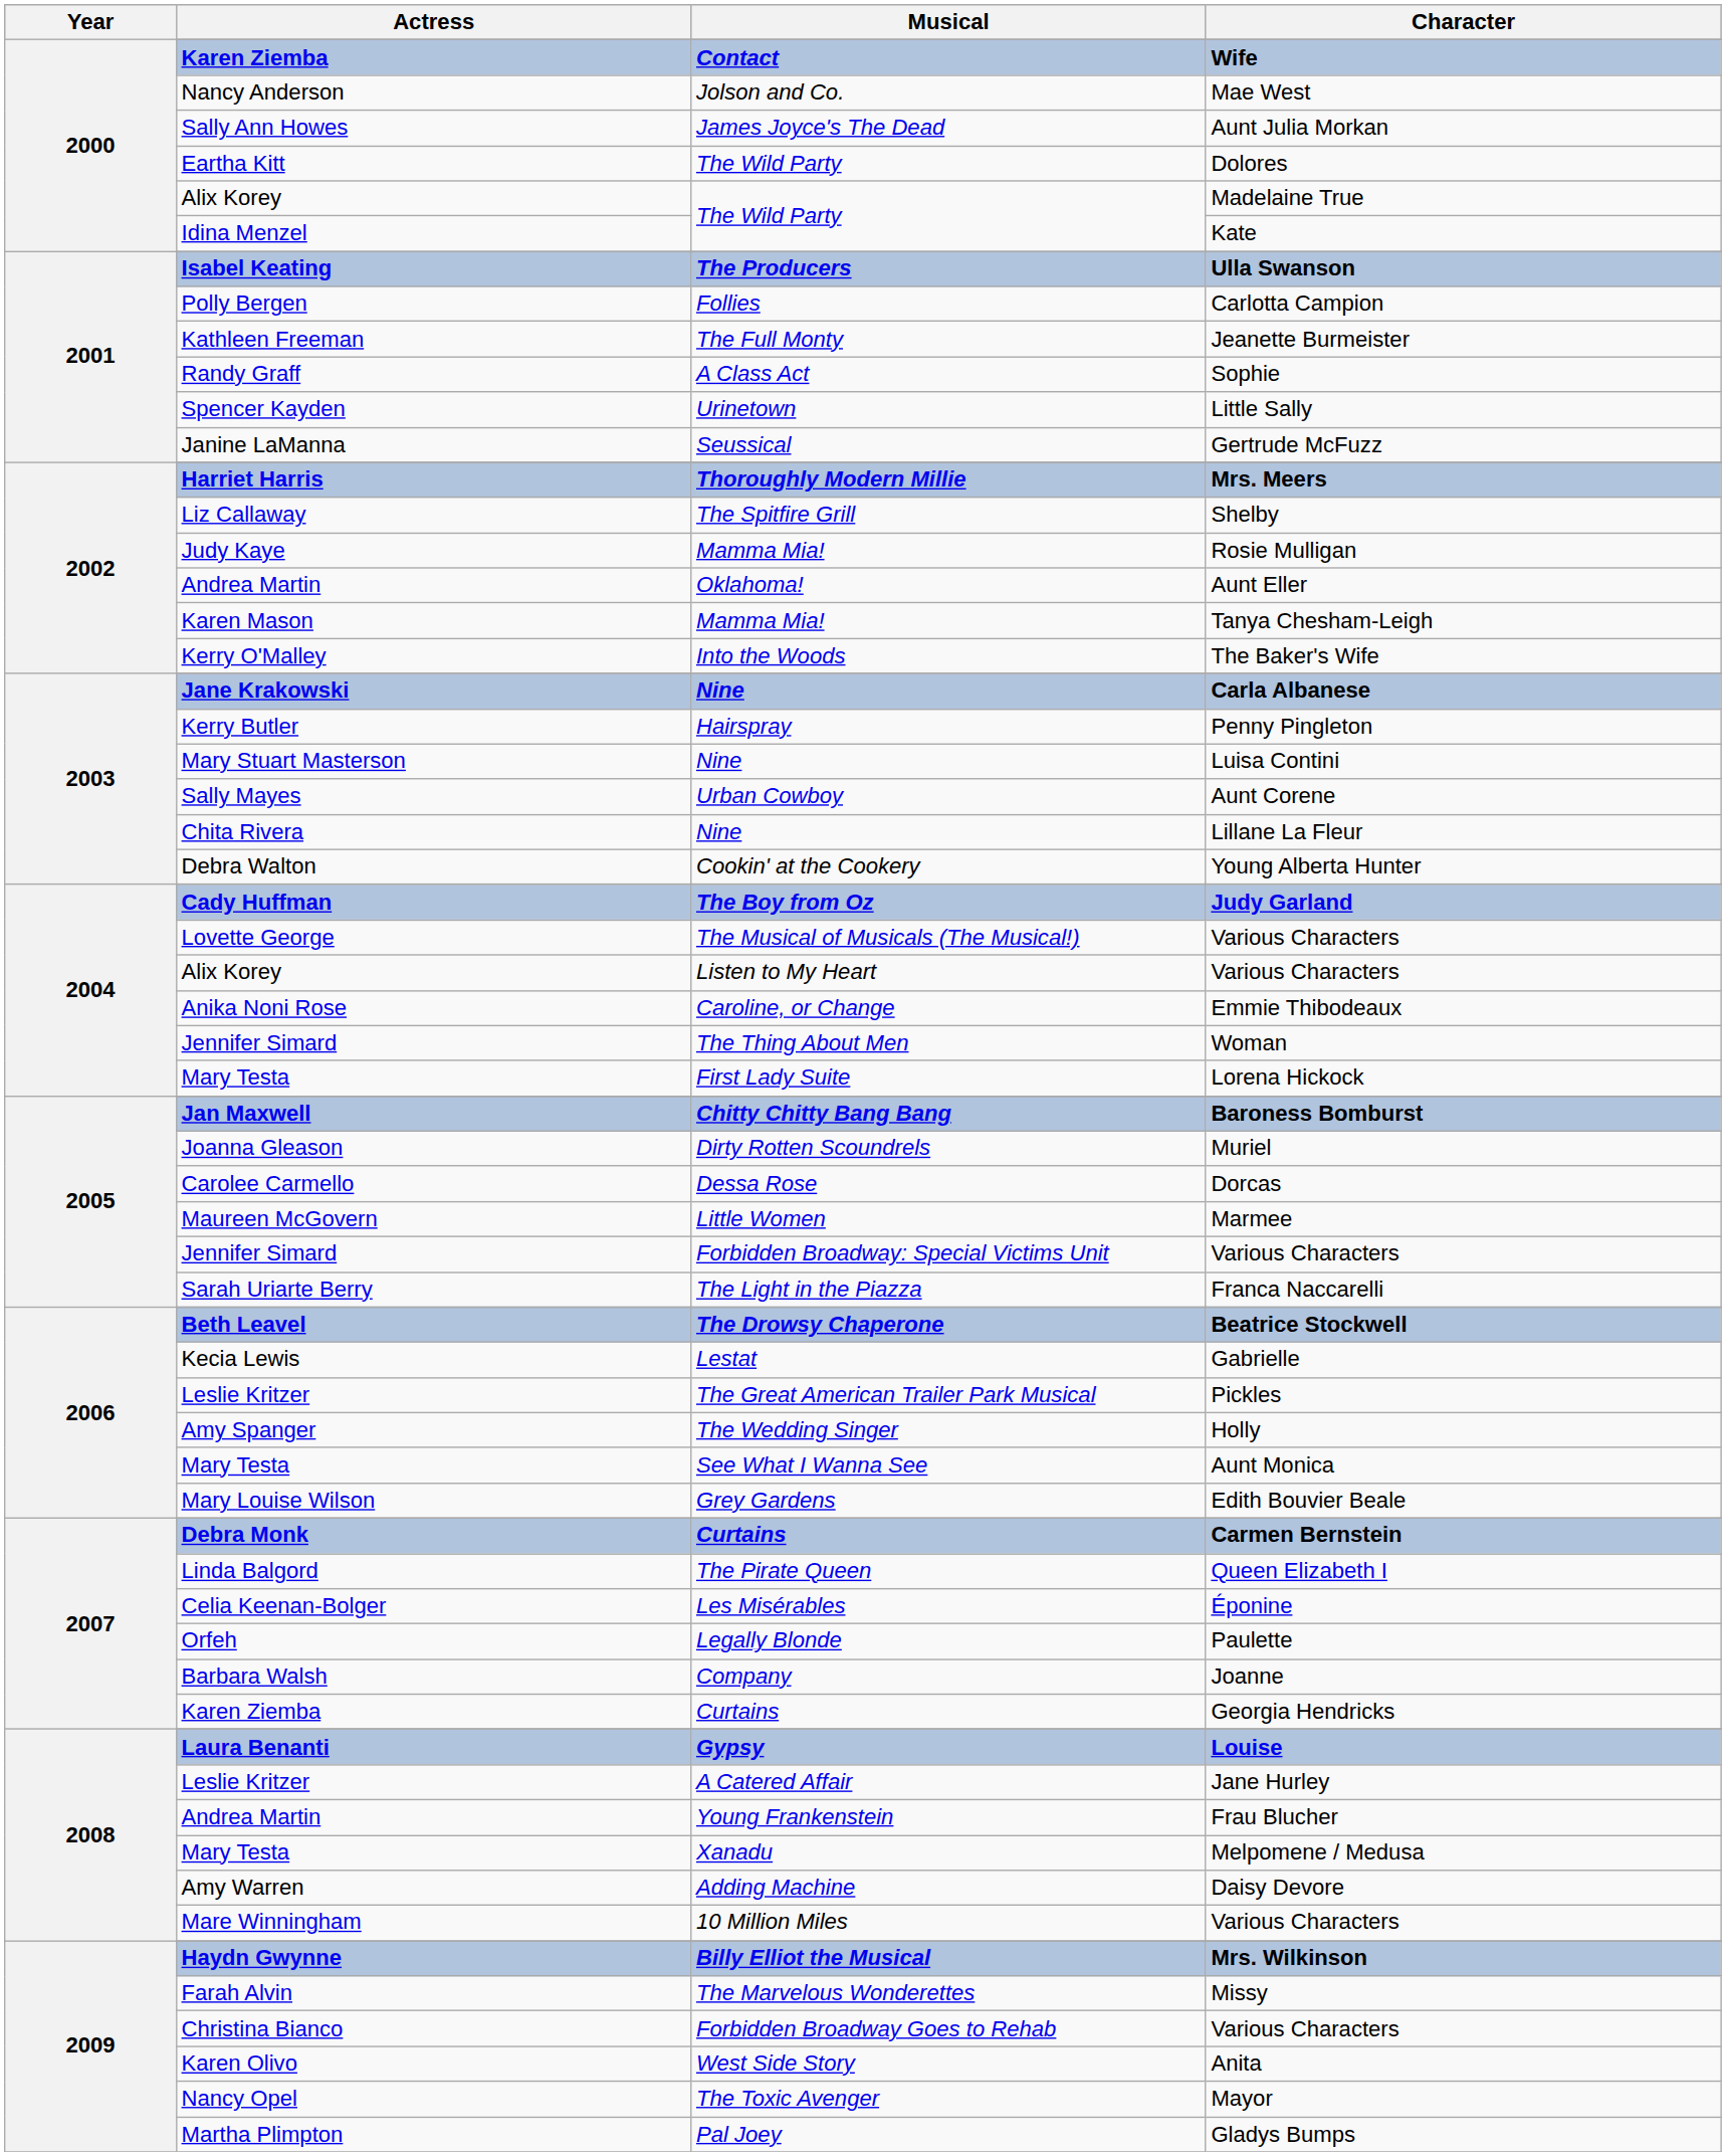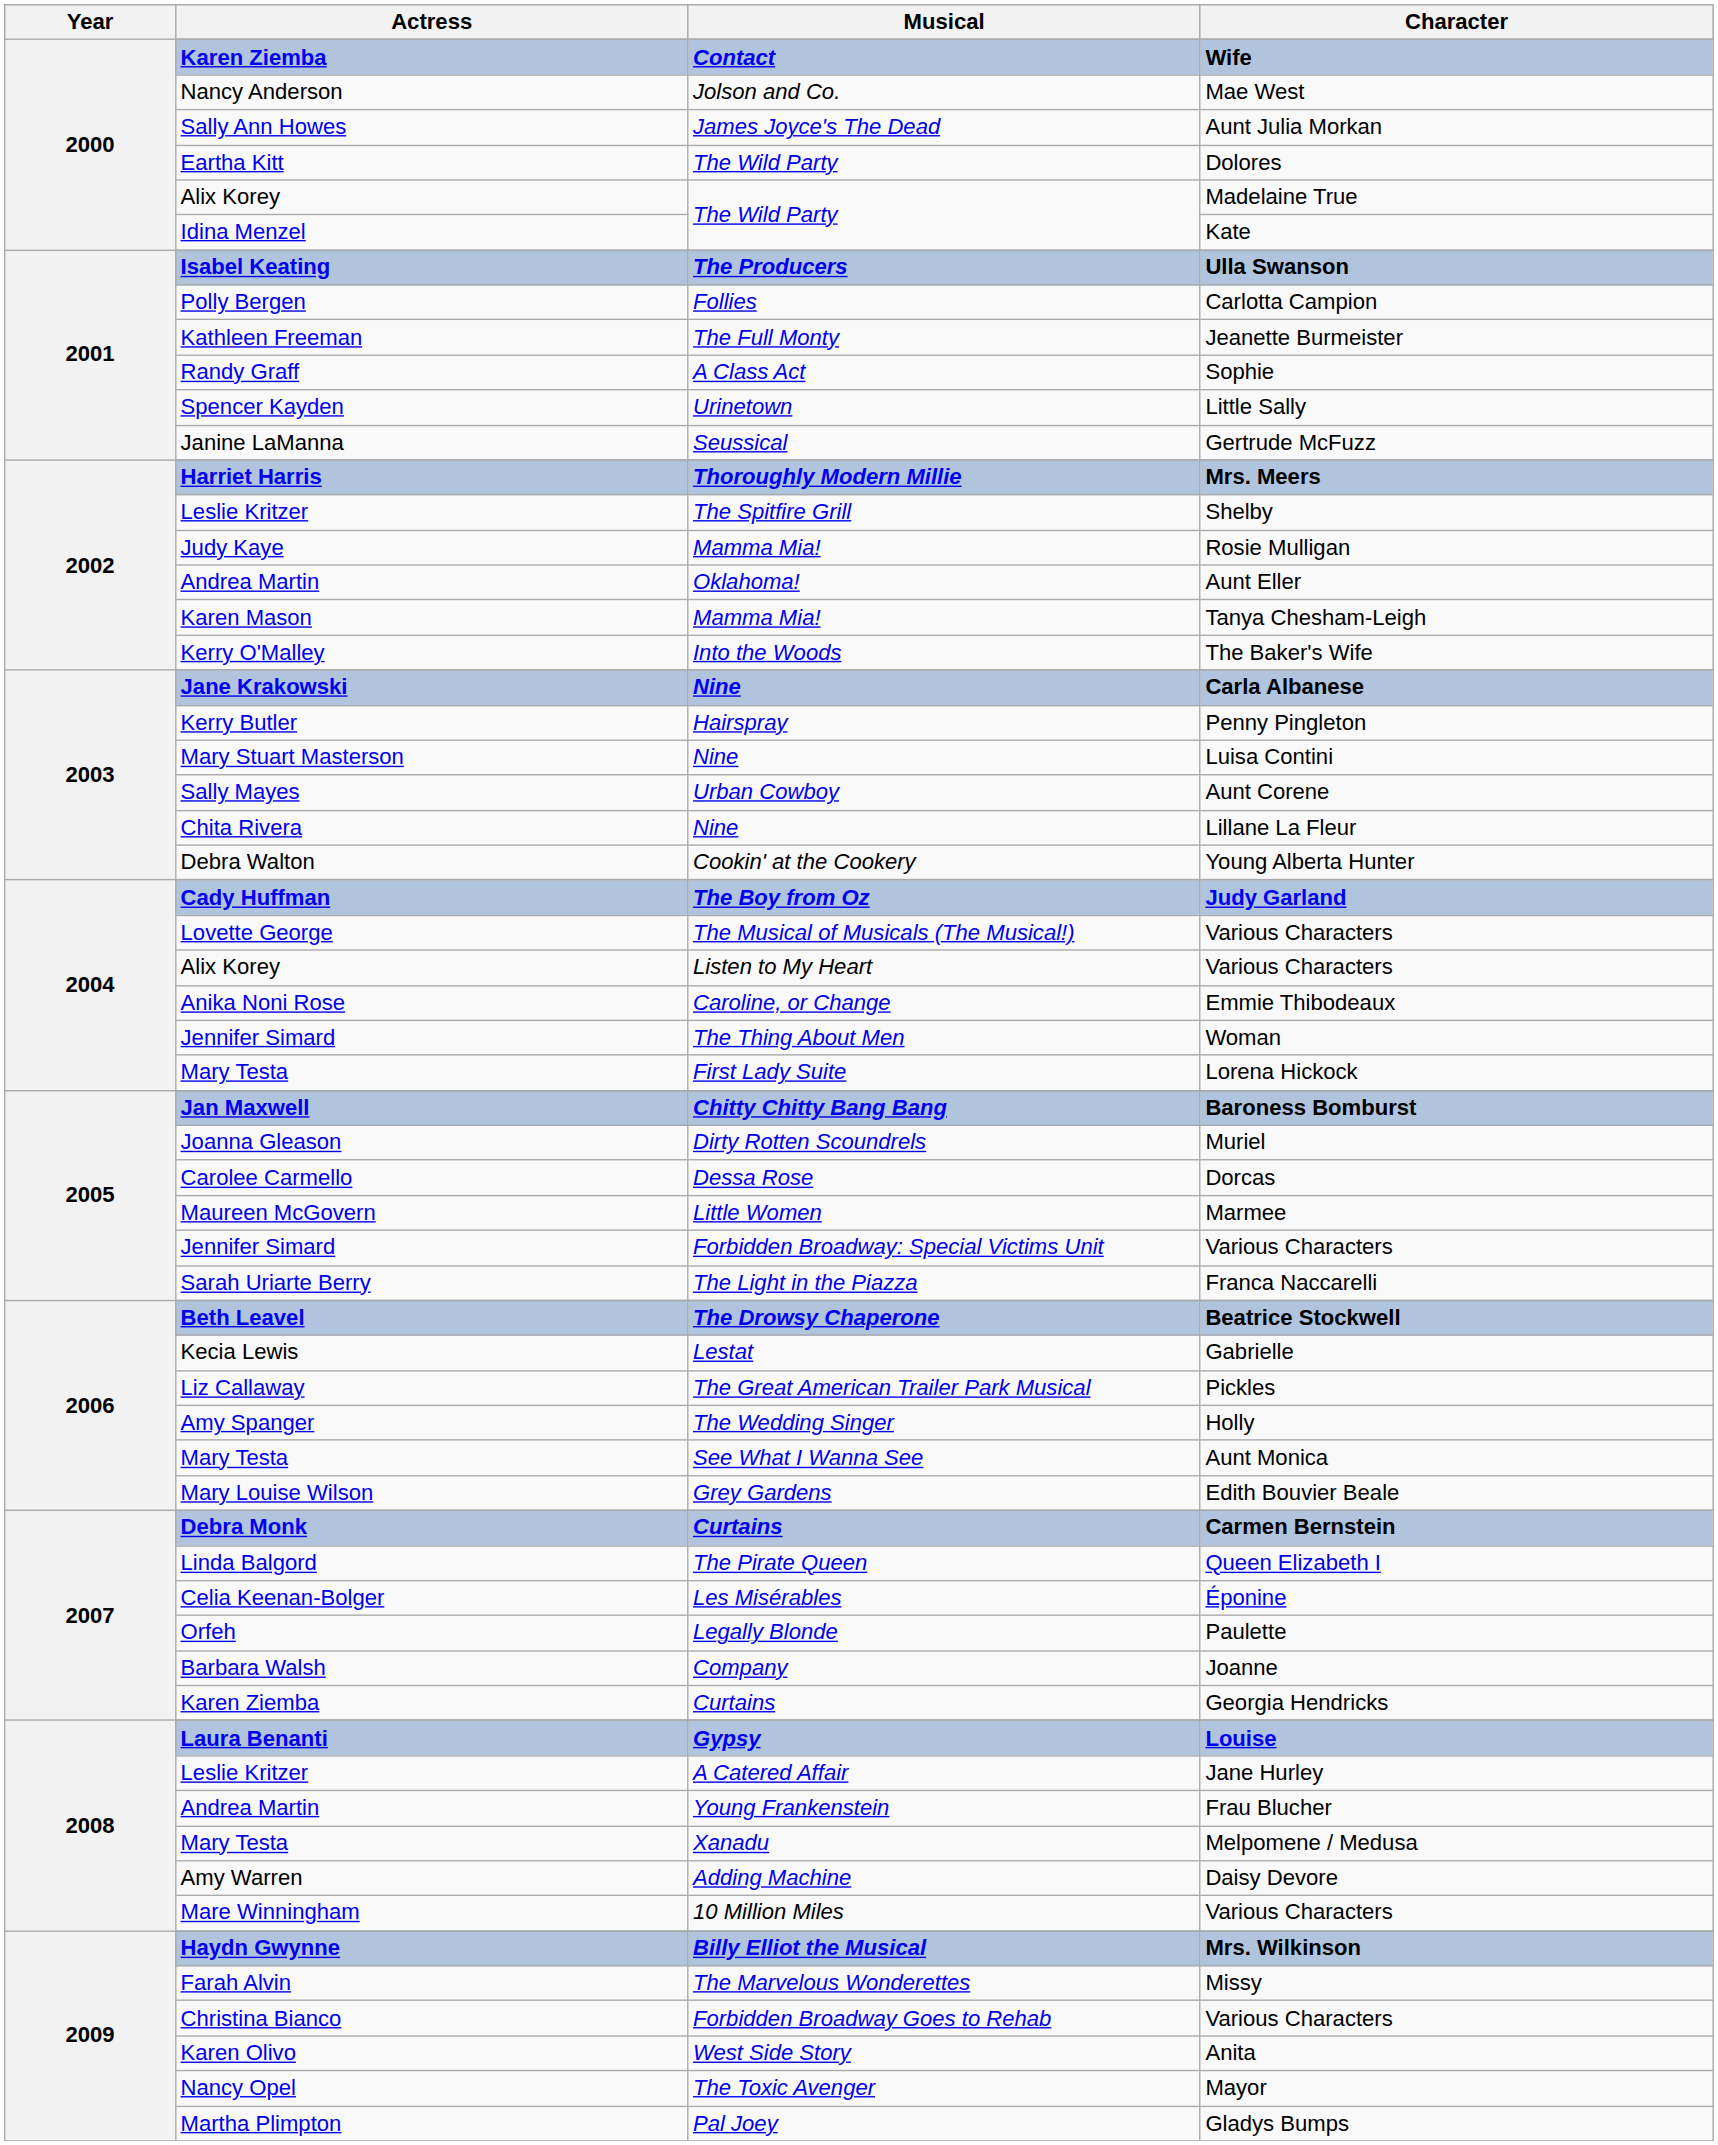 <table class="wikitable" style="width:98%;">
 <tr style="background:#bebebe;">
 <th style="width:10%;">Year</th>
 <th style="width:30%;">Actress</th>
 <th style="width:30%;">Musical</th>
 <th style="width:30%;">Character</th>
 </tr>
 <tr>
 <th rowspan="7" align="center">2000</th>
 </tr>
 <tr style="background:#B0C4DE;">
 <td><strong><a href='#'>Karen Ziemba</a></strong></td>
 <td><strong><em><a href='#'>Contact</a></em></strong></td>
 <td><strong>Wife </strong></td>
 </tr>
 <tr>
 <td>Nancy Anderson</td>
 <td><em>Jolson and Co.</em></td>
 <td>Mae West</td>
 </tr>
 <tr>
 <td><a href='#'>Sally Ann Howes</a></td>
 <td><em><a href='#'>James Joyce's The Dead</a></em></td>
 <td>Aunt Julia Morkan</td>
 </tr>
 <tr>
 <td><a href='#'>Eartha Kitt</a></td>
 <td><em><a href='#'>The Wild Party</a></em></td>
 <td>Dolores</td>
 </tr>
 <tr>
 <td>Alix Korey</td>
 <td rowspan=2><em><a href='#'>The Wild Party</a></em></td>
 <td>Madelaine True</td>
 </tr>
 <tr>
 <td><a href='#'>Idina Menzel</a></td>
 <td>Kate</td>
 </tr>
 <tr>
 <th rowspan="7" align="center">2001</th>
 </tr>
 <tr style="background:#B0C4DE;">
 <td><strong><a href='#'>Isabel Keating</a></strong></td>
 <td><strong><em><a href='#'>The Producers</a></em></strong></td>
 <td><strong>Ulla Swanson </strong></td>
 </tr>
 <tr>
 <td><a href='#'>Polly Bergen</a></td>
 <td><em><a href='#'>Follies</a></em></td>
 <td>Carlotta Campion</td>
 </tr>
 <tr>
 <td><a href='#'>Kathleen Freeman</a></td>
 <td><em><a href='#'>The Full Monty</a></em></td>
 <td>Jeanette Burmeister</td>
 </tr>
 <tr>
 <td><a href='#'>Randy Graff</a></td>
 <td><em><a href='#'>A Class Act</a></em></td>
 <td>Sophie</td>
 </tr>
 <tr>
 <td><a href='#'>Spencer Kayden</a></td>
 <td><em><a href='#'>Urinetown</a></em></td>
 <td>Little Sally</td>
 </tr>
 <tr>
 <td>Janine LaManna</td>
 <td><em><a href='#'>Seussical</a></em></td>
 <td>Gertrude McFuzz</td>
 </tr>
 <tr>
 <th rowspan="7" align="center">2002</th>
 </tr>
 <tr style="background:#B0C4DE;">
 <td><strong><a href='#'>Harriet Harris</a></strong></td>
 <td><strong><em><a href='#'>Thoroughly Modern Millie</a></em></strong></td>
 <td><strong>Mrs. Meers </strong></td>
 </tr>
 <tr>
-<td><a href='#'>Liz Callaway</a></td>
+<td><a href='#'>Leslie Kritzer</a></td>
 <td><em><a href='#'>The Spitfire Grill</a></em></td>
 <td>Shelby</td>
 </tr>
 <tr>
 <td><a href='#'>Judy Kaye</a></td>
 <td><em><a href='#'>Mamma Mia!</a></em></td>
 <td>Rosie Mulligan</td>
 </tr>
 <tr>
 <td><a href='#'>Andrea Martin</a></td>
 <td><em><a href='#'>Oklahoma!</a></em></td>
 <td>Aunt Eller</td>
 </tr>
 <tr>
 <td><a href='#'>Karen Mason</a></td>
 <td><em><a href='#'>Mamma Mia!</a></em></td>
 <td>Tanya Chesham-Leigh</td>
 </tr>
 <tr>
 <td><a href='#'>Kerry O'Malley</a></td>
 <td><em><a href='#'>Into the Woods</a></em></td>
 <td>The Baker's Wife</td>
 </tr>
 <tr>
 <th rowspan="7" align="center">2003</th>
 </tr>
 <tr style="background:#B0C4DE;">
 <td><strong><a href='#'>Jane Krakowski</a></strong></td>
 <td><strong><em><a href='#'>Nine</a></em></strong></td>
 <td><strong>Carla Albanese </strong></td>
 </tr>
 <tr>
 <td><a href='#'>Kerry Butler</a></td>
 <td><em><a href='#'>Hairspray</a></em></td>
 <td>Penny Pingleton</td>
 </tr>
 <tr>
 <td><a href='#'>Mary Stuart Masterson</a></td>
 <td><em><a href='#'>Nine</a></em></td>
 <td>Luisa Contini</td>
 </tr>
 <tr>
 <td><a href='#'>Sally Mayes</a></td>
 <td><em><a href='#'>Urban Cowboy</a></em></td>
 <td>Aunt Corene</td>
 </tr>
 <tr>
 <td><a href='#'>Chita Rivera</a></td>
 <td><em><a href='#'>Nine</a></em></td>
 <td>Lillane La Fleur</td>
 </tr>
 <tr>
 <td>Debra Walton</td>
 <td><em>Cookin' at the Cookery</em></td>
 <td>Young Alberta Hunter</td>
 </tr>
 <tr>
 <th rowspan="7" align="center">2004</th>
 </tr>
 <tr style="background:#B0C4DE;">
 <td><strong><a href='#'>Cady Huffman</a></strong></td>
 <td><strong><em><a href='#'>The Boy from Oz</a></em></strong></td>
 <td><strong><a href='#'>Judy Garland</a></strong></td>
 </tr>
 <tr>
 <td><a href='#'>Lovette George</a></td>
 <td><em><a href='#'>The Musical of Musicals (The Musical!)</a></em></td>
 <td>Various Characters</td>
 </tr>
 <tr>
 <td>Alix Korey</td>
 <td><em>Listen to My Heart</em></td>
 <td>Various Characters</td>
 </tr>
 <tr>
 <td><a href='#'>Anika Noni Rose</a></td>
 <td><em><a href='#'>Caroline, or Change</a></em></td>
 <td>Emmie Thibodeaux</td>
 </tr>
 <tr>
 <td><a href='#'>Jennifer Simard</a></td>
 <td><em><a href='#'>The Thing About Men</a></em></td>
 <td>Woman</td>
 </tr>
 <tr>
 <td><a href='#'>Mary Testa</a></td>
 <td><em><a href='#'>First Lady Suite</a></em></td>
 <td>Lorena Hickock</td>
 </tr>
 <tr>
 <th rowspan="7" align="center">2005</th>
 </tr>
 <tr style="background:#B0C4DE;">
 <td><strong><a href='#'>Jan Maxwell</a></strong></td>
 <td><strong><em><a href='#'>Chitty Chitty Bang Bang</a></em></strong></td>
 <td><strong>Baroness Bomburst </strong></td>
 </tr>
 <tr>
 <td><a href='#'>Joanna Gleason</a></td>
 <td><em><a href='#'>Dirty Rotten Scoundrels</a></em></td>
 <td>Muriel</td>
 </tr>
 <tr>
 <td><a href='#'>Carolee Carmello</a></td>
 <td><em><a href='#'>Dessa Rose</a></em></td>
 <td>Dorcas</td>
 </tr>
 <tr>
 <td><a href='#'>Maureen McGovern</a></td>
 <td><em><a href='#'>Little Women</a></em></td>
 <td>Marmee</td>
 </tr>
 <tr>
 <td><a href='#'>Jennifer Simard</a></td>
 <td><em><a href='#'>Forbidden Broadway: Special Victims Unit</a></em></td>
 <td>Various Characters</td>
 </tr>
 <tr>
 <td><a href='#'>Sarah Uriarte Berry</a></td>
 <td><em><a href='#'>The Light in the Piazza</a></em></td>
 <td>Franca Naccarelli</td>
 </tr>
 <tr>
 <th rowspan="7" align="center">2006</th>
 </tr>
 <tr style="background:#B0C4DE;">
 <td><strong><a href='#'>Beth Leavel</a></strong></td>
 <td><strong><em><a href='#'>The Drowsy Chaperone</a></em></strong></td>
 <td><strong>Beatrice Stockwell </strong></td>
 </tr>
 <tr>
 <td>Kecia Lewis</td>
 <td><em><a href='#'>Lestat</a></em></td>
 <td>Gabrielle</td>
 </tr>
 <tr>
-<td><a href='#'>Leslie Kritzer</a></td>
+<td><a href='#'>Liz Callaway</a></td>
 <td><em><a href='#'>The Great American Trailer Park Musical</a></em></td>
 <td>Pickles</td>
 </tr>
 <tr>
 <td><a href='#'>Amy Spanger</a></td>
 <td><em><a href='#'>The Wedding Singer</a></em></td>
 <td>Holly</td>
 </tr>
 <tr>
 <td><a href='#'>Mary Testa</a></td>
 <td><em><a href='#'>See What I Wanna See</a></em></td>
 <td>Aunt Monica</td>
 </tr>
 <tr>
 <td><a href='#'>Mary Louise Wilson</a></td>
 <td><em><a href='#'>Grey Gardens</a></em></td>
 <td>Edith Bouvier Beale</td>
 </tr>
 <tr>
 <th rowspan="7" align="center">2007</th>
 </tr>
 <tr style="background:#B0C4DE;">
 <td><strong><a href='#'>Debra Monk</a></strong></td>
 <td><strong><em><a href='#'>Curtains</a></em></strong></td>
 <td><strong>Carmen Bernstein</strong></td>
 </tr>
 <tr>
 <td><a href='#'>Linda Balgord</a></td>
 <td><em><a href='#'>The Pirate Queen</a></em></td>
 <td><a href='#'>Queen Elizabeth I</a></td>
 </tr>
 <tr>
 <td><a href='#'>Celia Keenan-Bolger</a></td>
 <td><em><a href='#'>Les Misérables</a></em></td>
 <td><a href='#'>Éponine</a></td>
 </tr>
 <tr>
 <td><a href='#'>Orfeh</a></td>
 <td><em><a href='#'>Legally Blonde</a></em></td>
 <td>Paulette</td>
 </tr>
 <tr>
 <td><a href='#'>Barbara Walsh</a></td>
 <td><em><a href='#'>Company</a></em></td>
 <td>Joanne</td>
 </tr>
 <tr>
 <td><a href='#'>Karen Ziemba</a></td>
 <td><em><a href='#'>Curtains</a></em></td>
 <td>Georgia Hendricks</td>
 </tr>
 <tr>
 <th rowspan="7" align="center">2008</th>
 </tr>
 <tr style="background:#B0C4DE;">
 <td><strong><a href='#'>Laura Benanti</a></strong></td>
 <td><strong><em><a href='#'>Gypsy</a></em></strong></td>
 <td><strong><a href='#'>Louise</a> </strong></td>
 </tr>
 <tr>
 <td><a href='#'>Leslie Kritzer</a></td>
 <td><em><a href='#'>A Catered Affair</a></em></td>
 <td>Jane Hurley</td>
 </tr>
 <tr>
 <td><a href='#'>Andrea Martin</a></td>
 <td><em><a href='#'>Young Frankenstein</a></em></td>
 <td>Frau Blucher</td>
 </tr>
 <tr>
 <td><a href='#'>Mary Testa</a></td>
 <td><em><a href='#'>Xanadu</a></em></td>
 <td>Melpomene / Medusa</td>
 </tr>
 <tr>
 <td>Amy Warren</td>
 <td><em><a href='#'>Adding Machine</a></em></td>
 <td>Daisy Devore</td>
 </tr>
 <tr>
 <td><a href='#'>Mare Winningham</a></td>
 <td><em>10 Million Miles</em></td>
 <td>Various Characters</td>
 </tr>
 <tr>
 <th rowspan="7" align="center">2009</th>
 </tr>
 <tr style="background:#B0C4DE;">
 <td><strong><a href='#'>Haydn Gwynne</a></strong></td>
 <td><strong><em><a href='#'>Billy Elliot the Musical</a></em></strong></td>
 <td><strong>Mrs. Wilkinson </strong></td>
 </tr>
 <tr>
 <td><a href='#'>Farah Alvin</a></td>
 <td><em><a href='#'>The Marvelous Wonderettes</a></em></td>
 <td>Missy</td>
 </tr>
 <tr>
 <td><a href='#'>Christina Bianco</a></td>
 <td><em><a href='#'>Forbidden Broadway Goes to Rehab</a></em></td>
 <td>Various Characters</td>
 </tr>
 <tr>
 <td><a href='#'>Karen Olivo</a></td>
 <td><em><a href='#'>West Side Story</a></em></td>
 <td>Anita</td>
 </tr>
 <tr>
 <td><a href='#'>Nancy Opel</a></td>
 <td><em><a href='#'>The Toxic Avenger</a></em></td>
 <td>Mayor</td>
 </tr>
 <tr>
 <td><a href='#'>Martha Plimpton</a></td>
 <td><em><a href='#'>Pal Joey</a></em></td>
 <td>Gladys Bumps</td>
 </tr>
 </table>
